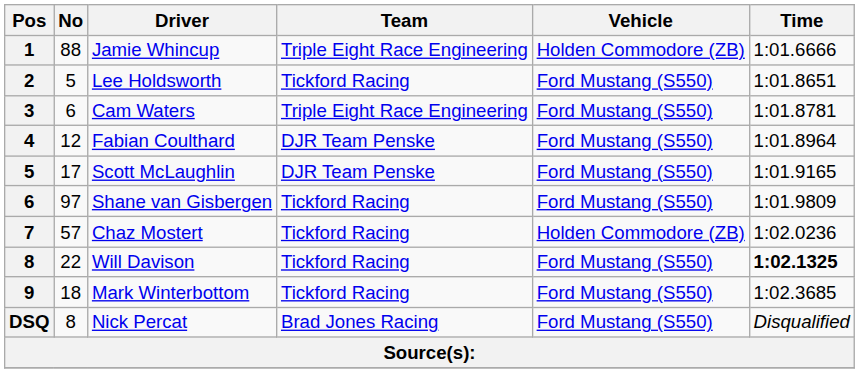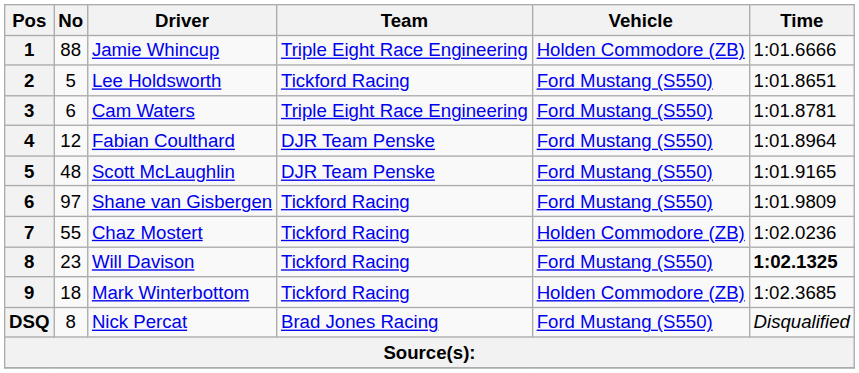 <table class="wikitable" style="font-size: 87%">
 <tr>
 <th>Pos</th>
 <th>No</th>
 <th>Driver</th>
 <th>Team</th>
 <th>Vehicle</th>
 <th>Time</th>
 </tr>
 <tr>
 <th>1</th>
 <td align="center">88</td>
 <td> <a href='#'>Jamie Whincup</a></td>
 <td><a href='#'>Triple Eight Race Engineering</a></td>
 <td><a href='#'>Holden Commodore (ZB)</a></td>
 <td>1:01.6666</td>
 </tr>
 <tr>
 <th>2</th>
 <td align="center">5</td>
 <td> <a href='#'>Lee Holdsworth</a></td>
 <td><a href='#'>Tickford Racing</a></td>
 <td><a href='#'>Ford Mustang (S550)</a></td>
 <td>1:01.8651</td>
 </tr>
 <tr>
 <th>3</th>
 <td align="center">6</td>
 <td> <a href='#'>Cam Waters</a></td>
 <td><a href='#'>Triple Eight Race Engineering</a></td>
 <td><a href='#'>Ford Mustang (S550)</a></td>
 <td>1:01.8781</td>
 </tr>
 <tr>
 <th>4</th>
 <td align="center">12</td>
 <td> <a href='#'>Fabian Coulthard</a></td>
 <td><a href='#'>DJR Team Penske</a></td>
 <td><a href='#'>Ford Mustang (S550)</a></td>
 <td>1:01.8964</td>
 </tr>
 <tr>
 <th>5</th>
-<td align="center">17</td>
+<td align="center">48</td>
 <td> <a href='#'>Scott McLaughlin</a></td>
 <td><a href='#'>DJR Team Penske</a></td>
 <td><a href='#'>Ford Mustang (S550)</a></td>
 <td>1:01.9165</td>
 </tr>
 <tr>
 <th>6</th>
 <td align="center">97</td>
 <td> <a href='#'>Shane van Gisbergen</a></td>
 <td><a href='#'>Tickford Racing</a></td>
 <td><a href='#'>Ford Mustang (S550)</a></td>
 <td>1:01.9809</td>
 </tr>
 <tr>
 <th>7</th>
-<td align="center">57</td>
+<td align="center">55</td>
 <td> <a href='#'>Chaz Mostert</a></td>
 <td><a href='#'>Tickford Racing</a></td>
 <td><a href='#'>Holden Commodore (ZB)</a></td>
 <td>1:02.0236</td>
 </tr>
 <tr>
 <th>8</th>
-<td align="center">22</td>
+<td align="center">23</td>
 <td> <a href='#'>Will Davison</a></td>
 <td><a href='#'>Tickford Racing</a></td>
 <td><a href='#'>Ford Mustang (S550)</a></td>
 <td><strong>1:02.1325</strong></td>
 </tr>
 <tr>
 <th>9</th>
 <td align="center">18</td>
 <td> <a href='#'>Mark Winterbottom</a></td>
 <td><a href='#'>Tickford Racing</a></td>
-<td><a href='#'>Ford Mustang (S550)</a></td>
+<td><a href='#'>Holden Commodore (ZB)</a></td>
 <td>1:02.3685</td>
 </tr>
 <tr>
 <th>DSQ</th>
 <td align="center">8</td>
 <td> <a href='#'>Nick Percat</a></td>
 <td><a href='#'>Brad Jones Racing</a></td>
 <td><a href='#'>Ford Mustang (S550)</a></td>
 <td><em>Disqualified</em></td>
 </tr>
 <tr>
 <th colspan="8">Source(s):</th>
 </tr>
 <tr>
 </tr>
 </table>
